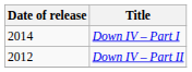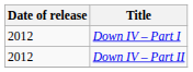 <table class="wikitable" style="font-size: 95%;">
 <tr>
 <th>Date of release</th>
 <th>Title</th>
 </tr>
 <tr>
-<td>2014</td>
+<td>2012</td>
 <td><em><a href='#'>Down IV – Part I</a></em></td>
 </tr>
 <tr>
 <td>2012</td>
 <td><em><a href='#'>Down IV – Part II</a></em></td>
 </tr>
 <tr>
 </tr>
 </table>
